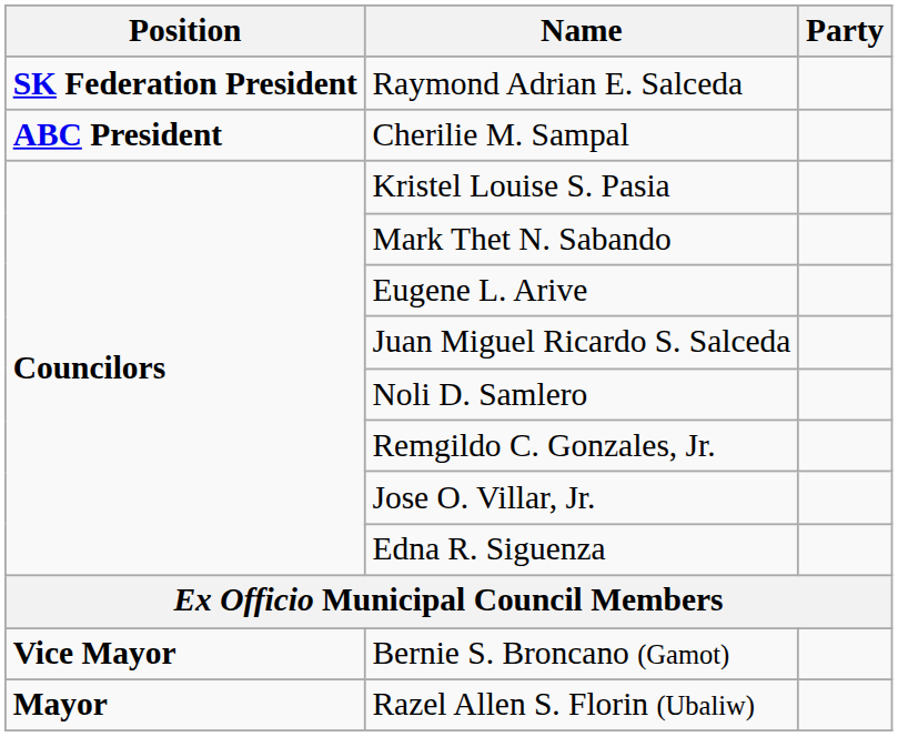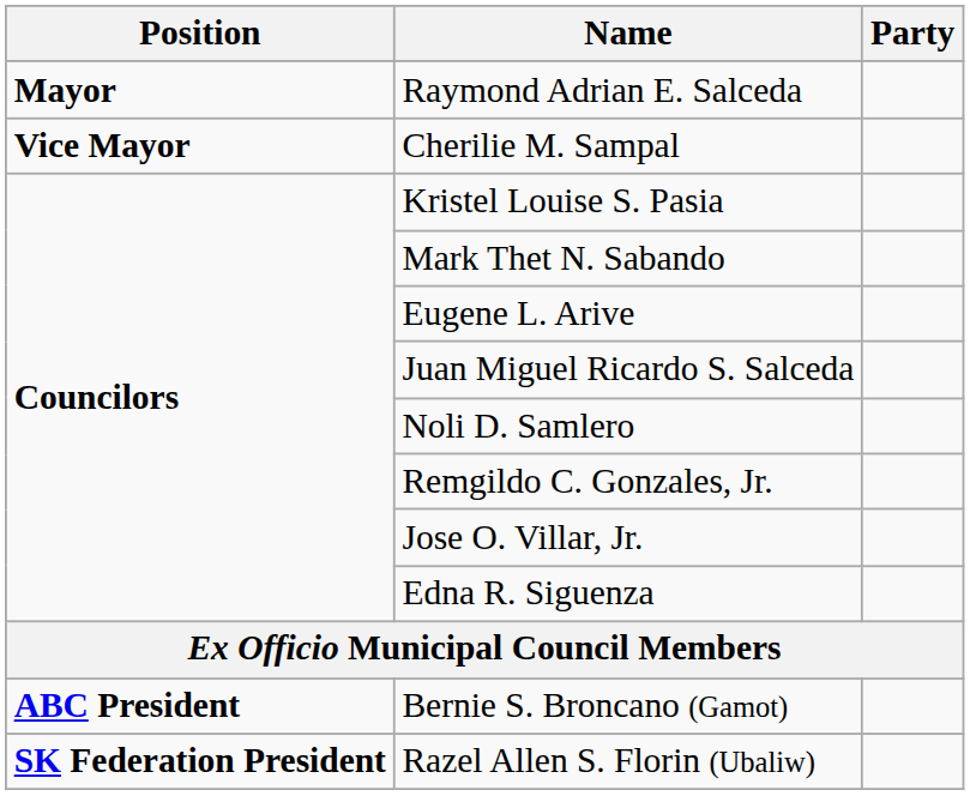 <table class=wikitable>
 <tr>
 <th>Position</th>
 <th>Name</th>
 <th colspan=2>Party</th>
 </tr>
 <tr>
-<td><strong><a href='#'>SK</a> Federation President</strong></td>
+<td><strong>Mayor</strong></td>
 <td>Raymond Adrian E. Salceda </td>
 <td></td>
 </tr>
 <tr>
-<td><strong><a href='#'>ABC</a> President</strong></td>
+<td><strong>Vice Mayor</strong></td>
 <td>Cherilie M. Sampal </td>
 <td></td>
 </tr>
 <tr>
 <td rowspan=8><strong>Councilors</strong></td>
 <td>Kristel Louise S. Pasia </td>
 <td></td>
 </tr>
 <tr>
 <td>Mark Thet N. Sabando </td>
 <td></td>
 </tr>
 <tr>
 <td>Eugene L. Arive </td>
 <td></td>
 </tr>
 <tr>
 <td>Juan Miguel Ricardo S. Salceda </td>
 <td></td>
 </tr>
 <tr>
 <td>Noli D. Samlero </td>
 <td></td>
 </tr>
 <tr>
 <td>Remgildo C. Gonzales, Jr. </td>
 <td></td>
 </tr>
 <tr>
 <td>Jose O. Villar, Jr. </td>
 <td></td>
 </tr>
 <tr>
 <td>Edna R. Siguenza </td>
 <td></td>
 </tr>
 <tr>
 <th colspan=4><em>Ex Officio</em> Municipal Council Members</th>
 </tr>
 <tr>
-<td><strong>Vice Mayor</strong></td>
+<td><strong><a href='#'>ABC</a> President</strong></td>
 <td>Bernie S. Broncano <small>(Gamot)</small></td>
 <td></td>
 </tr>
 <tr>
-<td><strong>Mayor</strong></td>
+<td><strong><a href='#'>SK</a> Federation President</strong></td>
 <td>Razel Allen S. Florin <small>(Ubaliw)</small></td>
 <td></td>
 </tr>
 </table>
